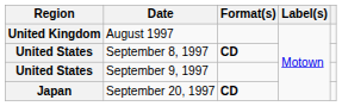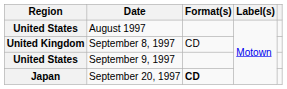 <table class="wikitable plainrowheaders">
 <tr>
 <th scope="col">Region</th>
 <th scope="col">Date</th>
 <th scope="col">Format(s)</th>
 <th scope="col">Label(s)</th>
 <th scope="col"></th>
 </tr>
 <tr>
-<th scope="row">United Kingdom</th>
+<th scope="row">United States</th>
 <td>August 1997</td>
 <td></td>
 <td rowspan="4"><a href='#'>Motown</a></td>
 <td></td>
 </tr>
 <tr>
-<th scope="row">United States</th>
+<th scope="row">United Kingdom</th>
 <td>September 8, 1997</td>
-<td><strong>CD</strong></td>
+<td>CD</td>
 <td></td>
 </tr>
 <tr>
 <th scope="row">United States</th>
 <td>September 9, 1997</td>
 <td></td>
 <td></td>
 </tr>
 <tr>
 <th scope="row">Japan</th>
 <td>September 20, 1997</td>
 <td><strong>CD</strong></td>
 <td></td>
 </tr>
 </table>
